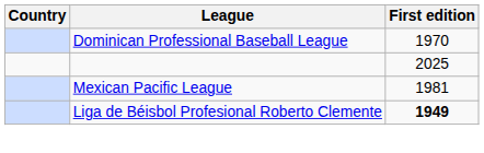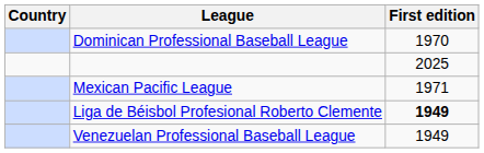 <table class="wikitable sortable">
 <tr>
 <th>Country</th>
 <th>League</th>
 <th>First edition</th>
 </tr>
 <tr>
 <td bgcolor="#ccddff"></td>
 <td><a href='#'>Dominican Professional Baseball League</a></td>
 <td style="text-align:center">1970</td>
 </tr>
 <tr>
 <td></td>
 <td></td>
 <td style="text-align:center">2025</td>
 </tr>
 <tr>
 <td bgcolor="#ccddff"></td>
 <td><a href='#'>Mexican Pacific League</a></td>
-<td style="text-align:center">1981</td>
+<td style="text-align:center">1971</td>
 </tr>
 <tr>
 <td bgcolor="#ccddff"></td>
 <td><a href='#'>Liga de Béisbol Profesional Roberto Clemente</a></td>
 <td style="text-align:center"><strong>1949</strong></td>
 </tr>
+<tr>
+<td bgcolor="#ccddff"></td>
+<td><a href='#'>Venezuelan Professional Baseball League</a></td>
+<td style="text-align:center">1949</td>
+</tr>
 </table>
